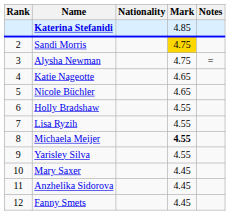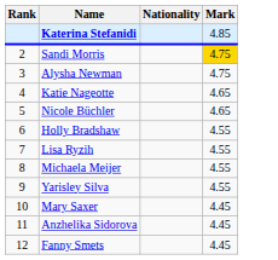 <table class="wikitable sortable" style="text-align:center">
 <tr>
 <th>Rank</th>
 <th>Name</th>
 <th>Nationality</th>
 <th>Mark</th>
-<th>Notes</th>
 </tr>
 <tr bgcolor=#daefff>
 <td></td>
 <td align=left><strong><a href='#'>Katerina Stefanidi</a></strong></td>
 <td align=left><strong></strong></td>
 <td>4.85</td>
-<td></td>
 </tr>
 <tr style="border-top:3px solid blue;">
 <td>2</td>
 <td align=left><a href='#'>Sandi Morris</a></td>
 <td align=left></td>
 <td style="background: gold;">4.75</td>
-<td></td>
 </tr>
 <tr>
 <td>3</td>
 <td align=left><a href='#'>Alysha Newman</a></td>
 <td align=left></td>
 <td>4.75</td>
-<td>=</td>
 </tr>
 <tr>
 <td>4</td>
 <td align=left><a href='#'>Katie Nageotte</a></td>
 <td align=left></td>
 <td>4.65</td>
-<td></td>
 </tr>
 <tr>
 <td>5</td>
 <td align=left><a href='#'>Nicole Büchler</a></td>
 <td align=left></td>
 <td>4.65</td>
-<td></td>
 </tr>
 <tr>
 <td>6</td>
 <td align=left><a href='#'>Holly Bradshaw</a></td>
 <td align=left></td>
 <td>4.55</td>
-<td></td>
 </tr>
 <tr>
 <td>7</td>
 <td align=left><a href='#'>Lisa Ryzih</a></td>
 <td align=left></td>
 <td>4.55</td>
-<td></td>
 </tr>
 <tr>
 <td>8</td>
 <td align=left><a href='#'>Michaela Meijer</a></td>
 <td align=left></td>
-<td><strong>4.55</strong></td>
-<td></td>
+<td>4.55</td>
 </tr>
 <tr>
 <td>9</td>
 <td align=left><a href='#'>Yarisley Silva</a></td>
 <td align=left></td>
 <td>4.55</td>
-<td></td>
 </tr>
 <tr>
 <td>10</td>
 <td align=left><a href='#'>Mary Saxer</a></td>
 <td align=left></td>
 <td>4.45</td>
-<td></td>
 </tr>
 <tr>
 <td>11</td>
 <td align=left><a href='#'>Anzhelika Sidorova</a></td>
 <td align=left></td>
 <td>4.45</td>
-<td></td>
 </tr>
 <tr>
 <td>12</td>
 <td align=left><a href='#'>Fanny Smets</a></td>
 <td align=left></td>
 <td>4.45</td>
-<td></td>
 </tr>
 </table>
